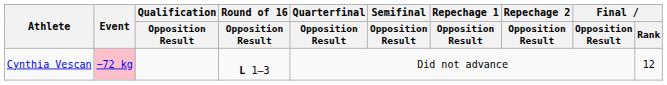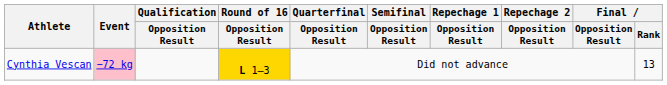 <table class="wikitable" style="text-align:left; font-size:90%">
 <tr>
 <th rowspan="2">Athlete</th>
 <th rowspan="2">Event</th>
 <th>Qualification</th>
 <th>Round of 16</th>
 <th>Quarterfinal</th>
 <th>Semifinal</th>
 <th>Repechage 1</th>
 <th>Repechage 2</th>
 <th colspan=2>Final / </th>
 </tr>
 <tr style="font-size: 95%">
 <th>Opposition<br>Result</th>
 <th>Opposition<br>Result</th>
 <th>Opposition<br>Result</th>
 <th>Opposition<br>Result</th>
 <th>Opposition<br>Result</th>
 <th>Opposition<br>Result</th>
 <th>Opposition<br>Result</th>
 <th>Rank</th>
 </tr>
 <tr align=center>
 <td align=left><a href='#'>Cynthia Vescan</a></td>
 <td align=left style="background: pink;"><a href='#'>−72 kg</a></td>
 <td></td>
-<td><br><strong>L</strong> 1–3 <sup></sup></td>
+<td style="background: gold;"><br><strong>L</strong> 1–3 <sup></sup></td>
 <td colspan=5>Did not advance</td>
-<td>12</td>
+<td>13</td>
 </tr>
 </table>
